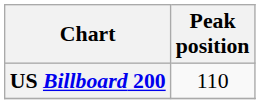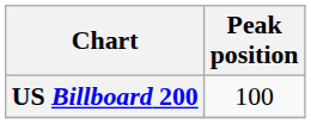 <table class="wikitable plainrowheaders sortable" style="text-align:center;" border="1">
 <tr>
 <th scope="col">Chart</th>
 <th scope="col">Peak<br>position</th>
 </tr>
 <tr>
 <th scope="row">US <a href='#'><em>Billboard</em> 200</a></th>
-<td>110</td>
+<td>100</td>
 </tr>
 <tr>
 </tr>
 </table>
